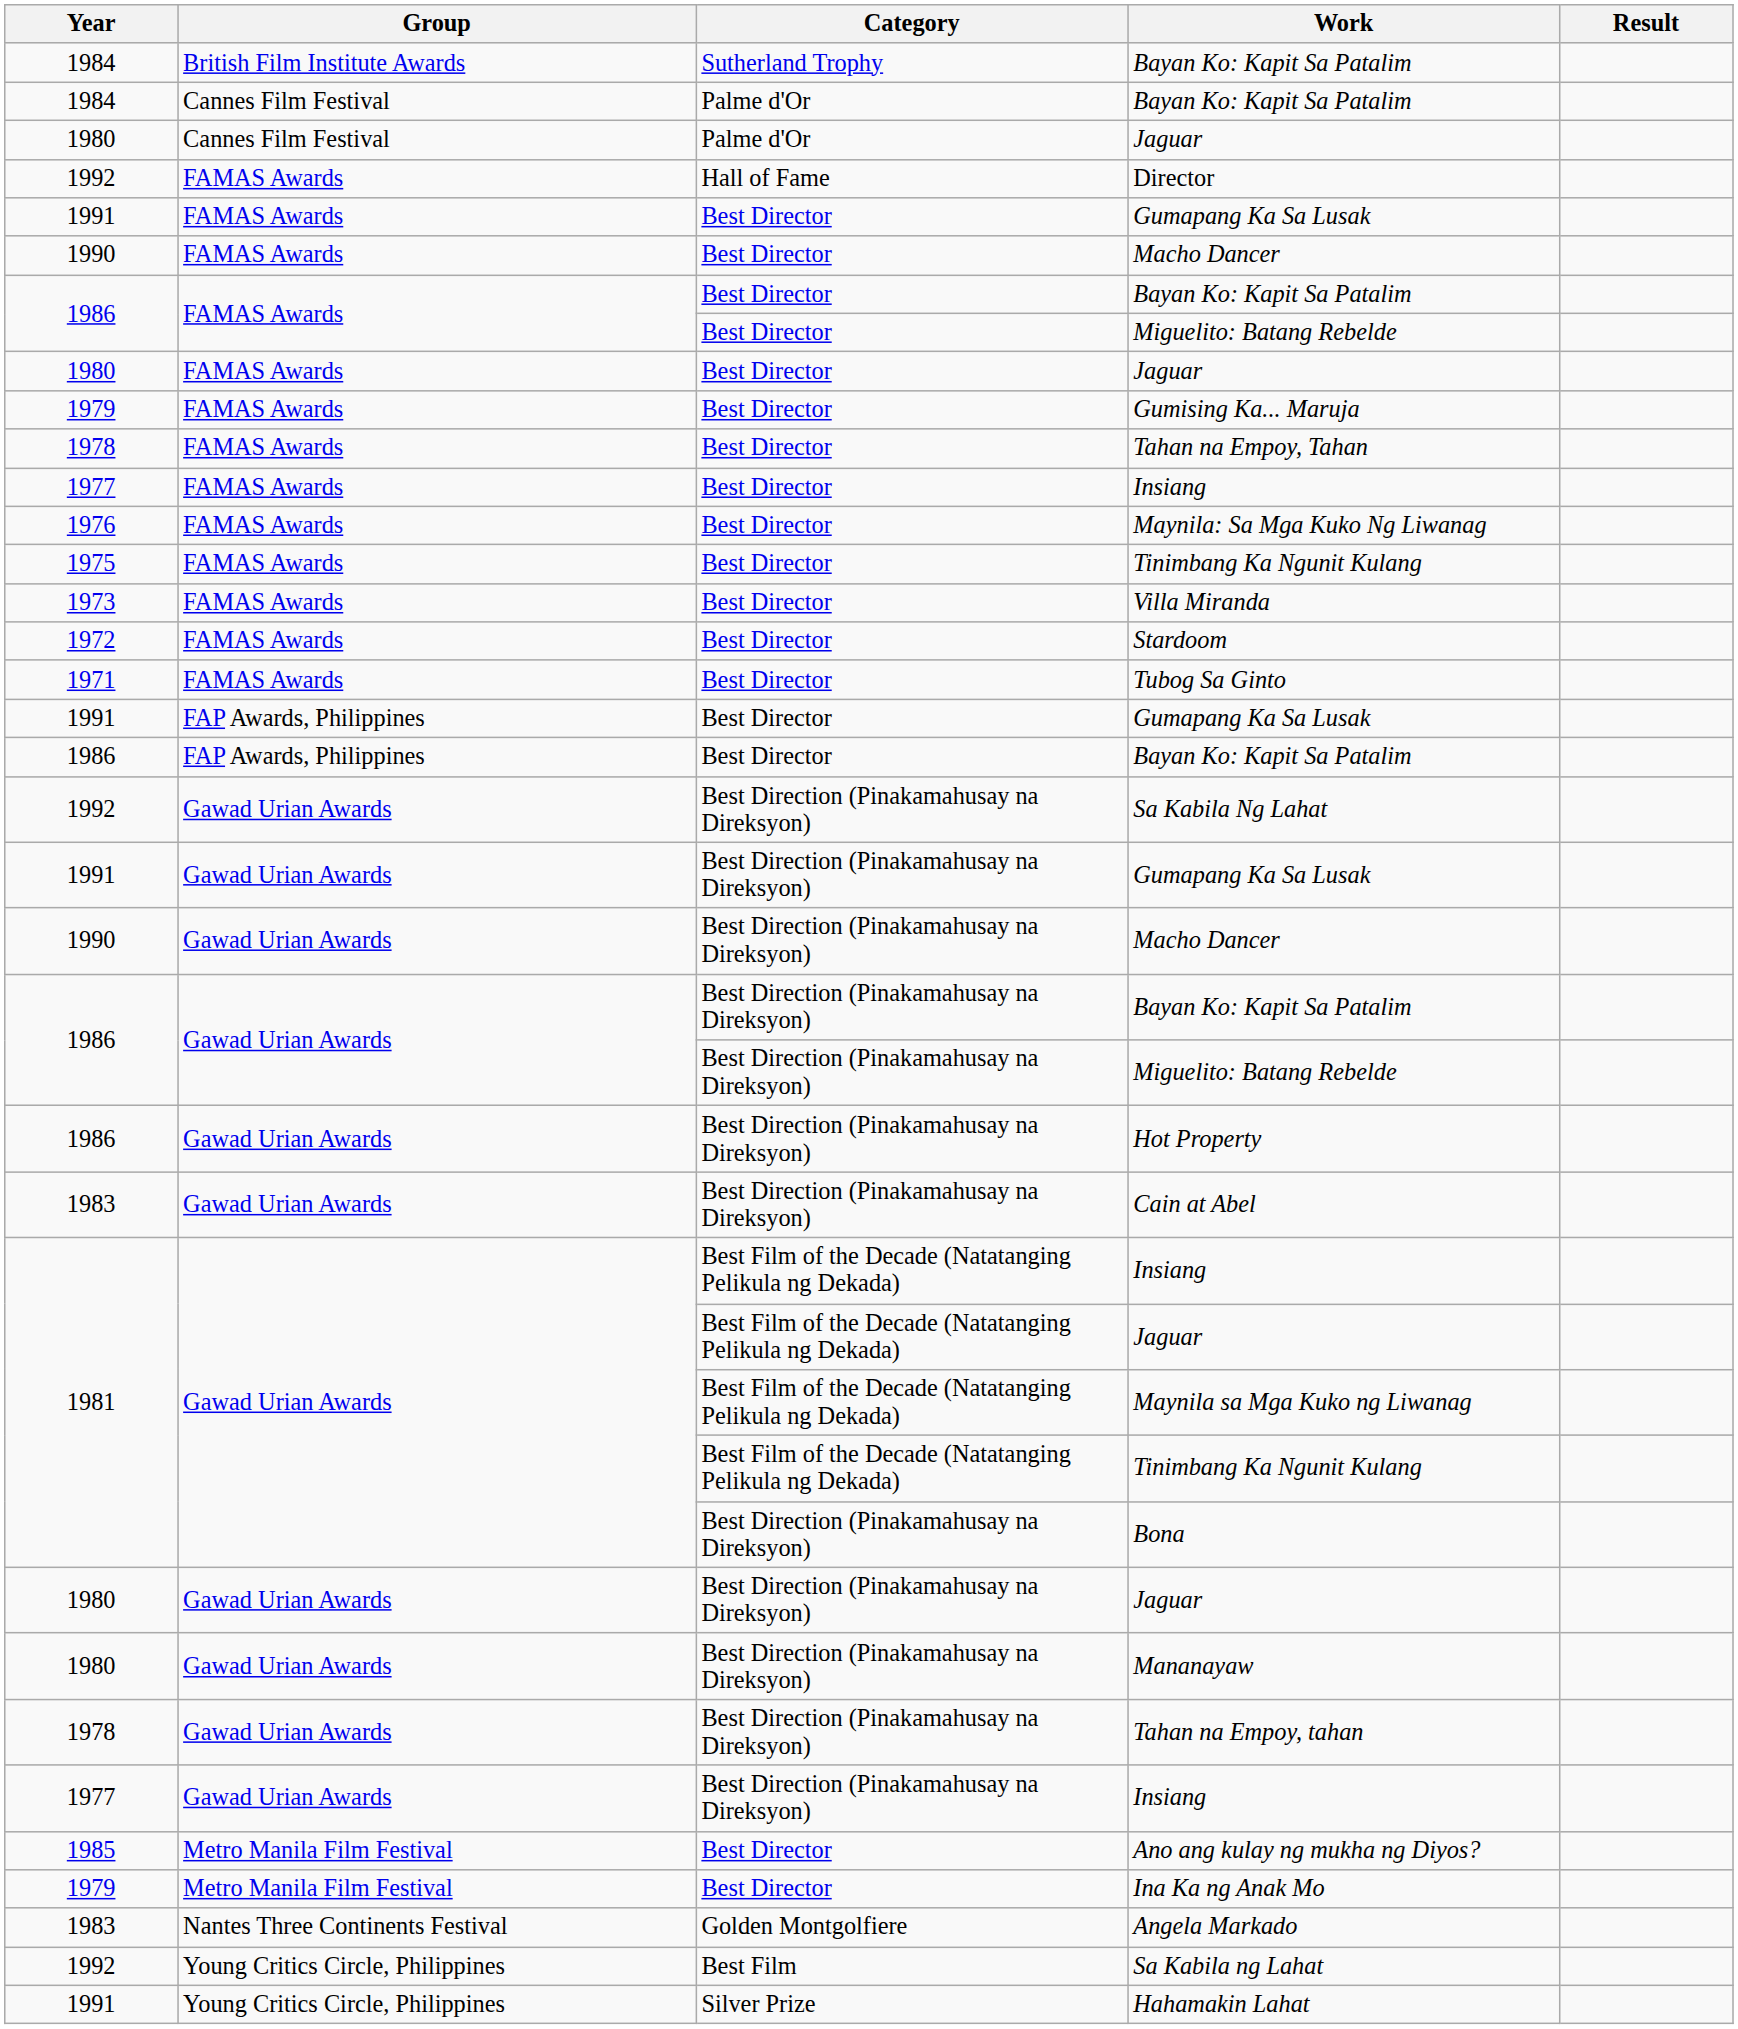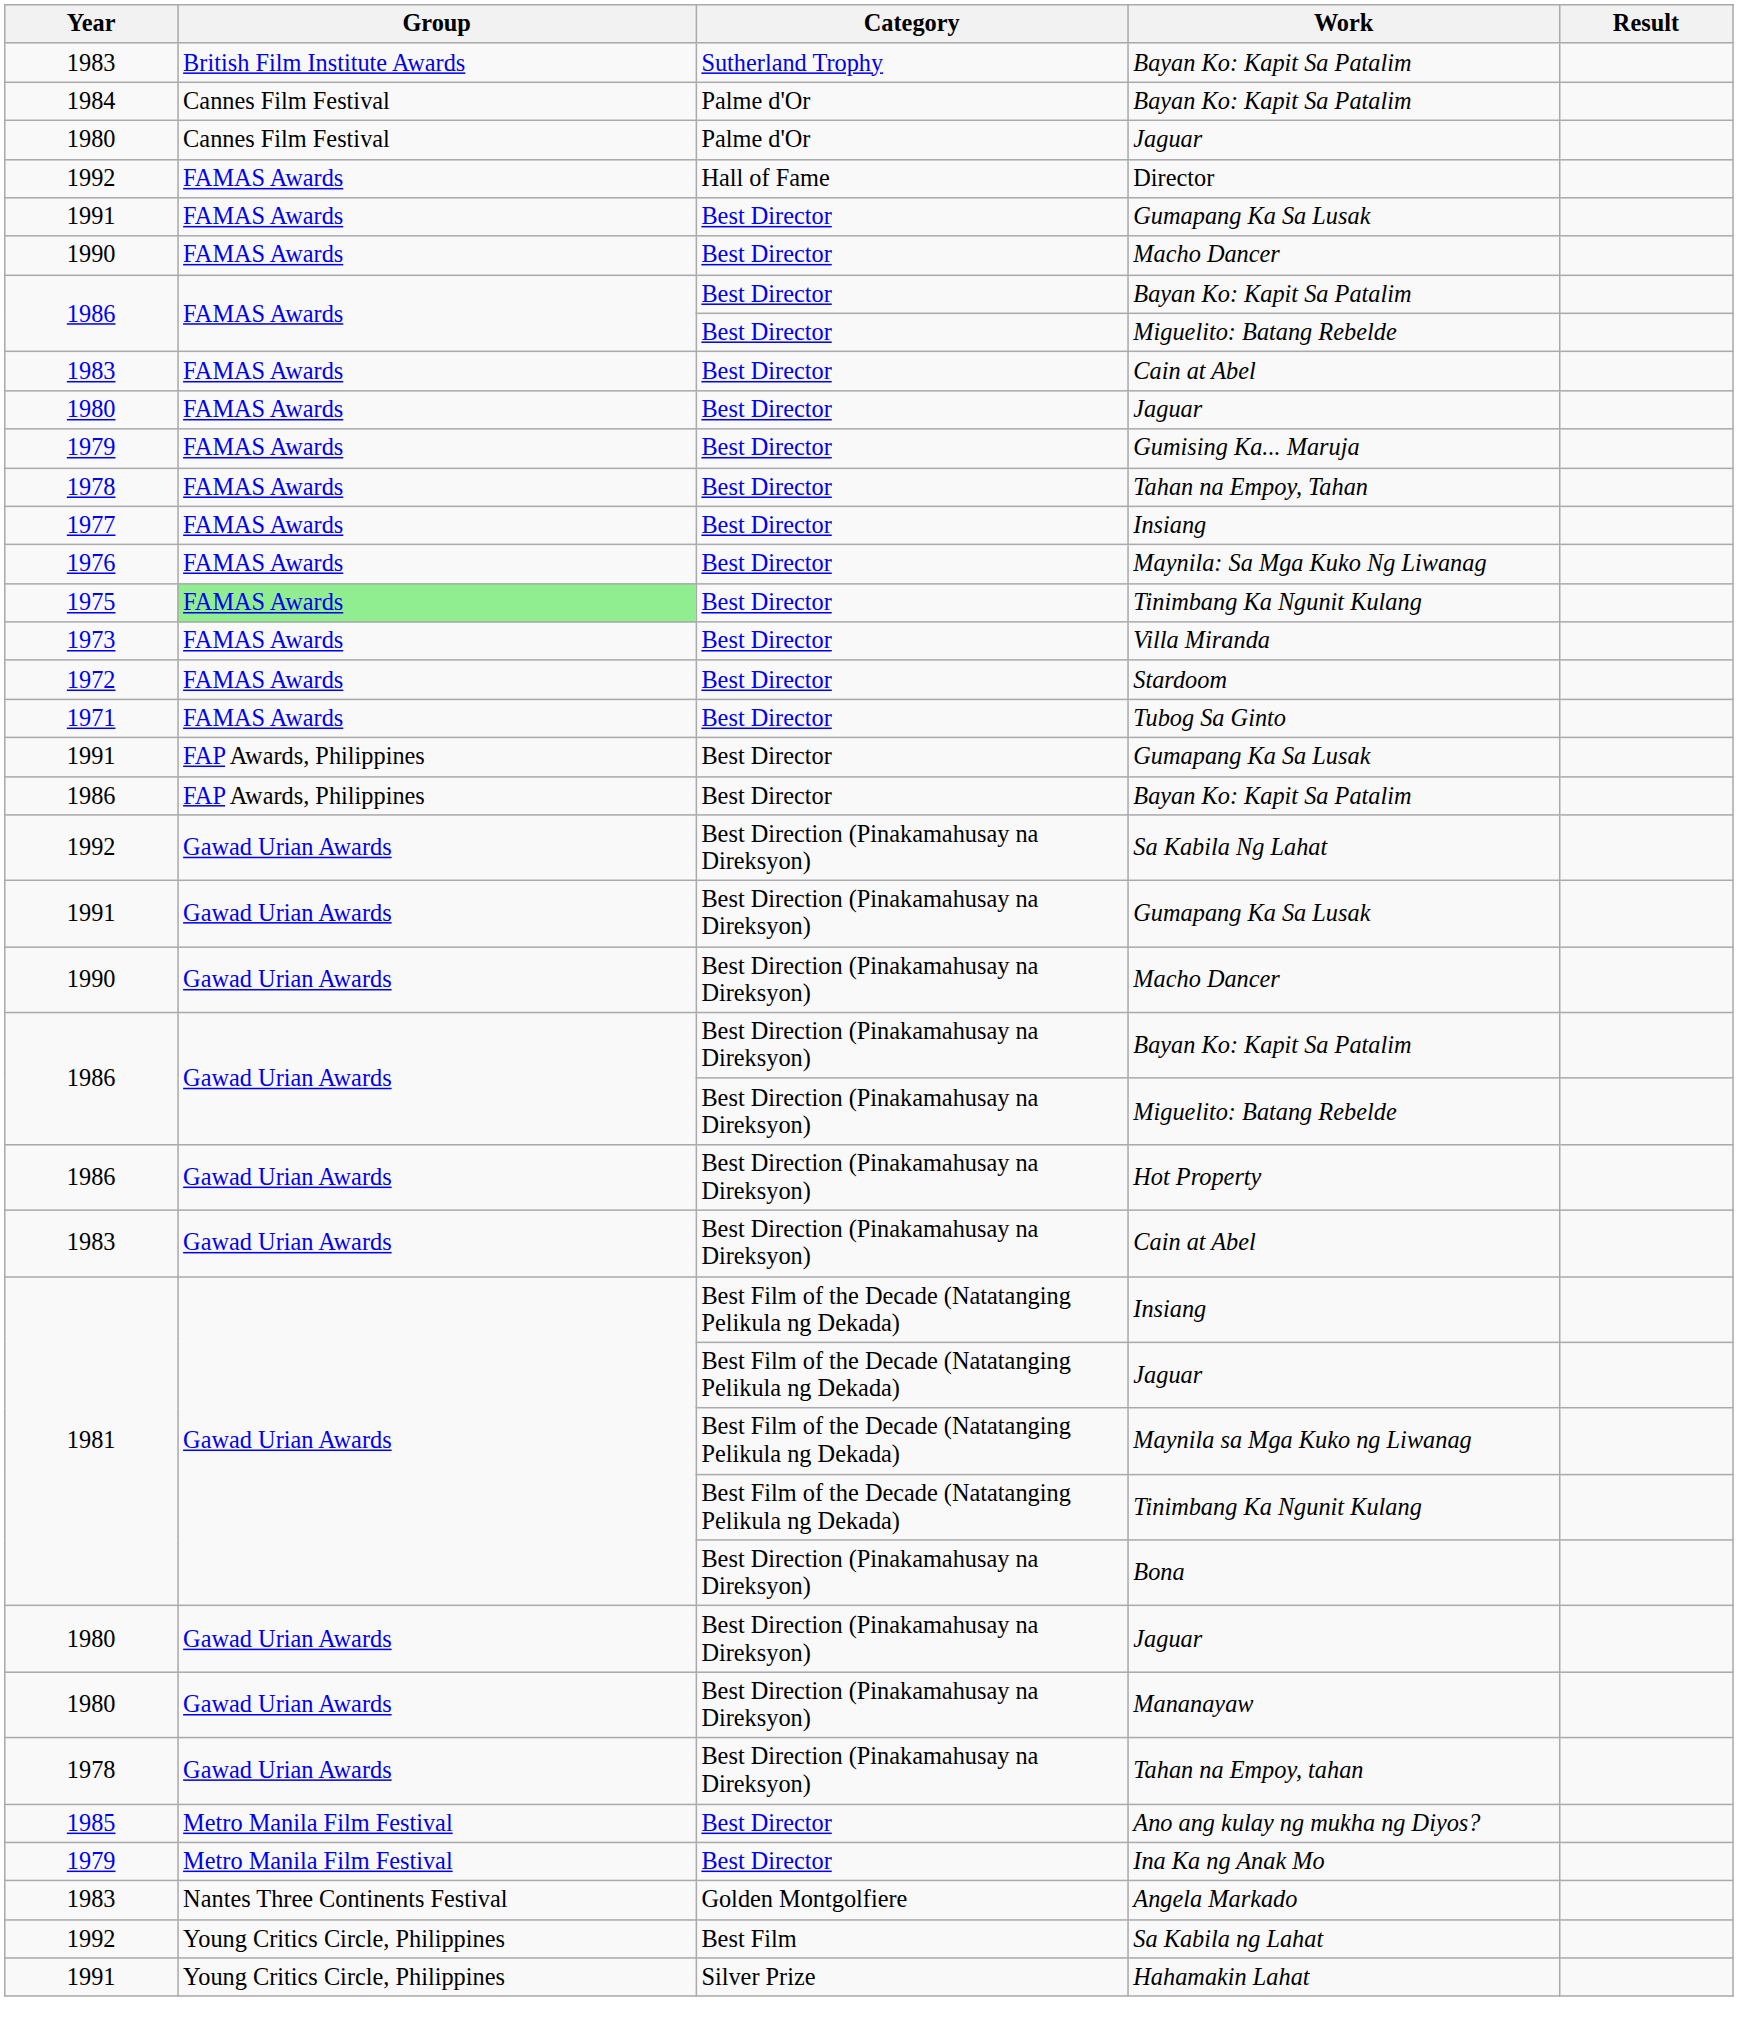 <table | width="90%" class="wikitable sortable">
 <tr>
 <th width="10%">Year</th>
 <th width="30%">Group</th>
 <th width="25%">Category</th>
 <th width="25%">Work</th>
 <th width="10%">Result</th>
 </tr>
 <tr>
-<td style="text-align: center;">1984</td>
+<td style="text-align: center;">1983</td>
 <td><a href='#'>British Film Institute Awards</a></td>
 <td><a href='#'>Sutherland Trophy</a></td>
 <td><em>Bayan Ko: Kapit Sa Patalim</em></td>
 <td></td>
 </tr>
 <tr>
 <td style="text-align: center;">1984</td>
 <td>Cannes Film Festival</td>
 <td>Palme d'Or</td>
 <td><em>Bayan Ko: Kapit Sa Patalim</em></td>
 <td></td>
 </tr>
 <tr>
 <td style="text-align: center;">1980</td>
 <td>Cannes Film Festival</td>
 <td>Palme d'Or</td>
 <td><em>Jaguar</em></td>
 <td></td>
 </tr>
 <tr>
 <td style="text-align: center;">1992</td>
 <td><a href='#'>FAMAS Awards</a></td>
 <td>Hall of Fame</td>
 <td>Director</td>
 <td></td>
 </tr>
 <tr>
 <td style="text-align: center;">1991</td>
 <td><a href='#'>FAMAS Awards</a></td>
 <td><a href='#'>Best Director</a></td>
 <td><em>Gumapang Ka Sa Lusak</em></td>
 <td></td>
 </tr>
 <tr>
 <td style="text-align: center;">1990</td>
 <td><a href='#'>FAMAS Awards</a></td>
 <td><a href='#'>Best Director</a></td>
 <td><em>Macho Dancer</em></td>
 <td></td>
 </tr>
 <tr>
 <td rowspan="2" style="text-align: center;"><a href='#'>1986</a></td>
 <td rowspan="2"><a href='#'>FAMAS Awards</a></td>
 <td><a href='#'>Best Director</a></td>
 <td><em>Bayan Ko: Kapit Sa Patalim</em></td>
 <td></td>
 </tr>
 <tr>
 <td><a href='#'>Best Director</a></td>
 <td><em>Miguelito: Batang Rebelde</em></td>
 <td></td>
 </tr>
 <tr>
+<td style="text-align: center;"><a href='#'>1983</a></td>
+<td><a href='#'>FAMAS Awards</a></td>
+<td><a href='#'>Best Director</a></td>
+<td><em>Cain at Abel</em></td>
+<td></td>
+</tr>
+<tr>
 <td style="text-align: center;"><a href='#'>1980</a></td>
 <td><a href='#'>FAMAS Awards</a></td>
 <td><a href='#'>Best Director</a></td>
 <td><em>Jaguar</em></td>
 <td></td>
 </tr>
 <tr>
 <td style="text-align: center;"><a href='#'>1979</a></td>
 <td><a href='#'>FAMAS Awards</a></td>
 <td><a href='#'>Best Director</a></td>
 <td><em>Gumising Ka... Maruja</em></td>
 <td></td>
 </tr>
 <tr>
 <td style="text-align: center;"><a href='#'>1978</a></td>
 <td><a href='#'>FAMAS Awards</a></td>
 <td><a href='#'>Best Director</a></td>
 <td><em>Tahan na Empoy, Tahan</em></td>
 <td></td>
 </tr>
 <tr>
 <td style="text-align: center;"><a href='#'>1977</a></td>
 <td><a href='#'>FAMAS Awards</a></td>
 <td><a href='#'>Best Director</a></td>
 <td><em>Insiang</em></td>
 <td></td>
 </tr>
 <tr>
 <td style="text-align: center;"><a href='#'>1976</a></td>
 <td><a href='#'>FAMAS Awards</a></td>
 <td><a href='#'>Best Director</a></td>
 <td><em>Maynila: Sa Mga Kuko Ng Liwanag</em></td>
 <td></td>
 </tr>
 <tr>
 <td style="text-align: center;"><a href='#'>1975</a></td>
-<td><a href='#'>FAMAS Awards</a></td>
+<td style="background: lightgreen;"><a href='#'>FAMAS Awards</a></td>
 <td><a href='#'>Best Director</a></td>
 <td><em>Tinimbang Ka Ngunit Kulang</em></td>
 <td></td>
 </tr>
 <tr>
 <td style="text-align: center;"><a href='#'>1973</a></td>
 <td><a href='#'>FAMAS Awards</a></td>
 <td><a href='#'>Best Director</a></td>
 <td><em>Villa Miranda</em></td>
 <td></td>
 </tr>
 <tr>
 <td style="text-align: center;"><a href='#'>1972</a></td>
 <td><a href='#'>FAMAS Awards</a></td>
 <td><a href='#'>Best Director</a></td>
 <td><em>Stardoom</em></td>
 <td></td>
 </tr>
 <tr>
 <td style="text-align: center;"><a href='#'>1971</a></td>
 <td><a href='#'>FAMAS Awards</a></td>
 <td><a href='#'>Best Director</a></td>
 <td><em>Tubog Sa Ginto</em></td>
 <td></td>
 </tr>
 <tr>
 <td style="text-align: center;">1991</td>
 <td><a href='#'>FAP</a> Awards, Philippines</td>
 <td>Best Director</td>
 <td><em>Gumapang Ka Sa Lusak</em></td>
 <td></td>
 </tr>
 <tr>
 <td style="text-align: center;">1986</td>
 <td><a href='#'>FAP</a> Awards, Philippines</td>
 <td>Best Director</td>
 <td><em>Bayan Ko: Kapit Sa Patalim</em></td>
 <td></td>
 </tr>
 <tr>
 <td style="text-align: center;">1992</td>
 <td><a href='#'>Gawad Urian Awards</a></td>
 <td>Best Direction (Pinakamahusay na Direksyon)</td>
 <td><em>Sa Kabila Ng Lahat</em></td>
 <td></td>
 </tr>
 <tr>
 <td style="text-align: center;">1991</td>
 <td><a href='#'>Gawad Urian Awards</a></td>
 <td>Best Direction (Pinakamahusay na Direksyon)</td>
 <td><em>Gumapang Ka Sa Lusak</em></td>
 <td></td>
 </tr>
 <tr>
 <td style="text-align: center;">1990</td>
 <td><a href='#'>Gawad Urian Awards</a></td>
 <td>Best Direction (Pinakamahusay na Direksyon)</td>
 <td><em>Macho Dancer</em></td>
 <td></td>
 </tr>
 <tr>
 <td rowspan="2" style="text-align: center;">1986</td>
 <td rowspan="2"><a href='#'>Gawad Urian Awards</a></td>
 <td>Best Direction (Pinakamahusay na Direksyon)</td>
 <td><em>Bayan Ko: Kapit Sa Patalim</em></td>
 <td></td>
 </tr>
 <tr>
 <td>Best Direction (Pinakamahusay na Direksyon)</td>
 <td><em>Miguelito: Batang Rebelde</em></td>
 <td></td>
 </tr>
 <tr>
 <td style="text-align: center;">1986</td>
 <td><a href='#'>Gawad Urian Awards</a></td>
 <td>Best Direction (Pinakamahusay na Direksyon)</td>
 <td><em>Hot Property</em></td>
 <td></td>
 </tr>
 <tr>
 <td style="text-align: center;">1983</td>
 <td><a href='#'>Gawad Urian Awards</a></td>
 <td>Best Direction (Pinakamahusay na Direksyon)</td>
 <td><em>Cain at Abel</em></td>
 <td></td>
 </tr>
 <tr>
 <td rowspan="5" style="text-align: center;">1981</td>
 <td rowspan="5"><a href='#'>Gawad Urian Awards</a></td>
 <td>Best Film of the Decade (Natatanging Pelikula ng Dekada)</td>
 <td><em>Insiang</em></td>
 <td></td>
 </tr>
 <tr>
 <td>Best Film of the Decade (Natatanging Pelikula ng Dekada)</td>
 <td><em>Jaguar</em></td>
 <td></td>
 </tr>
 <tr>
 <td>Best Film of the Decade (Natatanging Pelikula ng Dekada)</td>
 <td><em>Maynila sa Mga Kuko ng Liwanag</em></td>
 <td></td>
 </tr>
 <tr>
 <td>Best Film of the Decade (Natatanging Pelikula ng Dekada)</td>
 <td><em>Tinimbang Ka Ngunit Kulang</em></td>
 <td></td>
 </tr>
 <tr>
 <td>Best Direction (Pinakamahusay na Direksyon)</td>
 <td><em>Bona</em></td>
 <td></td>
 </tr>
 <tr>
 <td style="text-align: center;">1980</td>
 <td><a href='#'>Gawad Urian Awards</a></td>
 <td>Best Direction (Pinakamahusay na Direksyon)</td>
 <td><em>Jaguar</em></td>
 <td></td>
 </tr>
 <tr>
 <td style="text-align: center;">1980</td>
 <td><a href='#'>Gawad Urian Awards</a></td>
 <td>Best Direction (Pinakamahusay na Direksyon)</td>
 <td><em>Mananayaw</em></td>
 <td></td>
 </tr>
 <tr>
 <td style="text-align: center;">1978</td>
 <td><a href='#'>Gawad Urian Awards</a></td>
 <td>Best Direction (Pinakamahusay na Direksyon)</td>
 <td><em>Tahan na Empoy, tahan</em></td>
 <td></td>
 </tr>
 <tr>
-<td style="text-align: center;">1977</td>
-<td><a href='#'>Gawad Urian Awards</a></td>
-<td>Best Direction (Pinakamahusay na Direksyon)</td>
-<td><em>Insiang</em></td>
-<td></td>
-</tr>
-<tr>
 <td style="text-align: center;"><a href='#'>1985</a></td>
 <td><a href='#'>Metro Manila Film Festival</a></td>
 <td><a href='#'>Best Director</a></td>
 <td><em>Ano ang kulay ng mukha ng Diyos?</em></td>
 <td></td>
 </tr>
 <tr>
 <td style="text-align: center;"><a href='#'>1979</a></td>
 <td><a href='#'>Metro Manila Film Festival</a></td>
 <td><a href='#'>Best Director</a></td>
 <td><em>Ina Ka ng Anak Mo</em></td>
 <td></td>
 </tr>
 <tr>
 <td style="text-align: center;">1983</td>
 <td>Nantes Three Continents Festival</td>
 <td>Golden Montgolfiere</td>
 <td><em>Angela Markado</em></td>
 <td></td>
 </tr>
 <tr>
 <td style="text-align: center;">1992</td>
 <td>Young Critics Circle, Philippines</td>
 <td>Best Film</td>
 <td><em>Sa Kabila ng Lahat</em></td>
 <td></td>
 </tr>
 <tr>
 <td style="text-align: center;">1991</td>
 <td>Young Critics Circle, Philippines</td>
 <td>Silver Prize</td>
 <td><em>Hahamakin Lahat</em></td>
 <td></td>
 </tr>
 </table>
